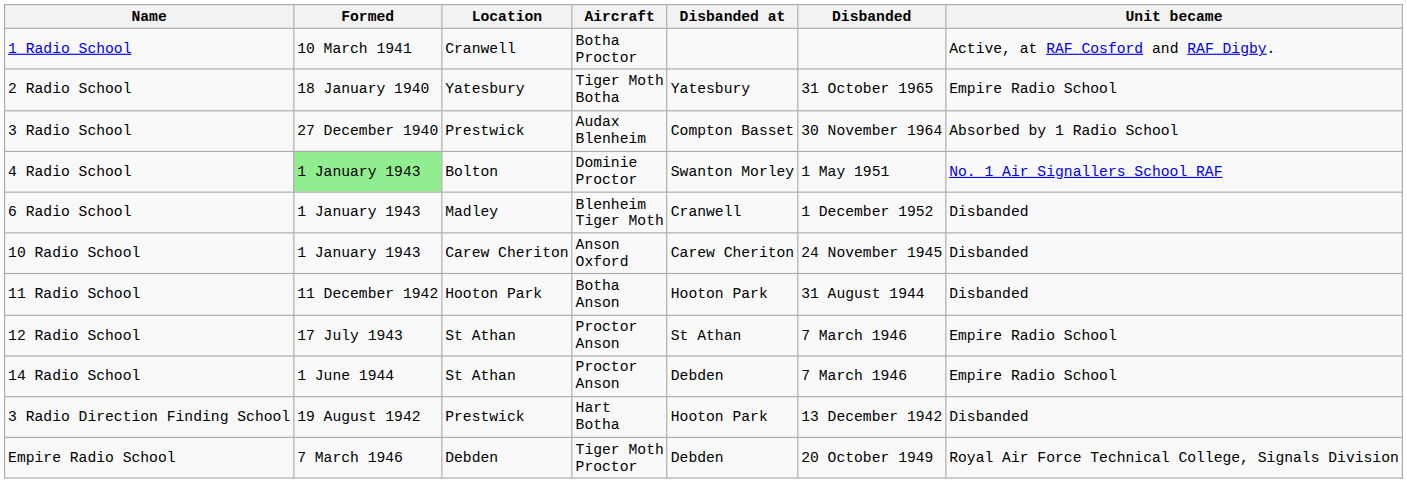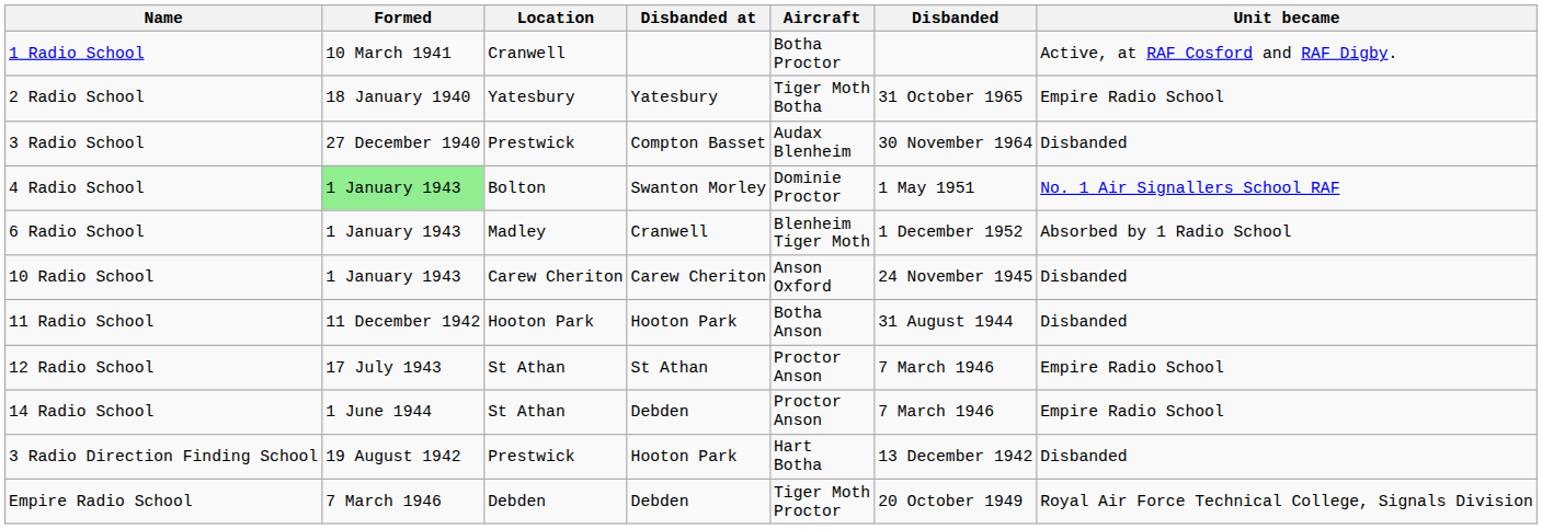 <table class="wikitable">
 <tr>
 <th>Name</th>
 <th>Formed</th>
 <th>Location</th>
+<th>Disbanded at</th>
 <th>Aircraft</th>
-<th>Disbanded at</th>
 <th>Disbanded</th>
 <th>Unit became</th>
 </tr>
 <tr>
 <td><a href='#'>1 Radio School</a></td>
 <td>10 March 1941</td>
 <td>Cranwell</td>
+<td></td>
 <td>Botha<br>Proctor</td>
-<td></td>
 <td></td>
 <td> Active, at <a href='#'>RAF Cosford</a> and <a href='#'>RAF Digby</a>.</td>
 </tr>
 <tr>
 <td>2 Radio School</td>
 <td>18 January 1940</td>
 <td>Yatesbury</td>
+<td>Yatesbury</td>
 <td>Tiger Moth<br>Botha</td>
-<td>Yatesbury</td>
 <td>31 October 1965</td>
 <td>Empire Radio School</td>
 </tr>
 <tr>
 <td>3 Radio School</td>
 <td>27 December 1940</td>
 <td>Prestwick</td>
+<td>Compton Basset</td>
 <td>Audax<br>Blenheim</td>
-<td>Compton Basset</td>
 <td>30 November 1964</td>
-<td>Absorbed by 1 Radio School</td>
+<td>Disbanded</td>
 </tr>
 <tr>
 <td>4 Radio School</td>
 <td style="background: lightgreen;">1 January 1943</td>
 <td>Bolton</td>
+<td>Swanton Morley</td>
 <td>Dominie<br>Proctor</td>
-<td>Swanton Morley</td>
 <td>1 May 1951</td>
 <td><a href='#'>No. 1 Air Signallers School RAF</a></td>
 </tr>
 <tr>
 <td>6 Radio School</td>
 <td>1 January 1943</td>
 <td>Madley</td>
+<td>Cranwell</td>
 <td>Blenheim<br>Tiger Moth</td>
-<td>Cranwell</td>
 <td>1 December 1952</td>
-<td>Disbanded</td>
+<td>Absorbed by 1 Radio School</td>
 </tr>
 <tr>
 <td>10 Radio School</td>
 <td>1 January 1943</td>
 <td>Carew Cheriton</td>
+<td>Carew Cheriton</td>
 <td>Anson<br>Oxford</td>
-<td>Carew Cheriton</td>
 <td>24 November 1945</td>
 <td>Disbanded</td>
 </tr>
 <tr>
 <td>11 Radio School</td>
 <td>11 December 1942</td>
 <td>Hooton Park</td>
+<td>Hooton Park</td>
 <td>Botha<br>Anson</td>
-<td>Hooton Park</td>
 <td>31 August 1944</td>
 <td>Disbanded</td>
 </tr>
 <tr>
 <td>12 Radio School</td>
 <td>17 July 1943</td>
 <td>St Athan</td>
+<td>St Athan</td>
 <td>Proctor<br>Anson</td>
-<td>St Athan</td>
 <td>7 March 1946</td>
 <td>Empire Radio School</td>
 </tr>
 <tr>
 <td>14 Radio School</td>
 <td>1 June 1944</td>
 <td>St Athan</td>
+<td>Debden</td>
 <td>Proctor<br>Anson</td>
-<td>Debden</td>
 <td>7 March 1946</td>
 <td>Empire Radio School</td>
 </tr>
 <tr>
 <td>3 Radio Direction Finding School</td>
 <td>19 August 1942</td>
 <td>Prestwick</td>
+<td>Hooton Park</td>
 <td>Hart<br>Botha</td>
-<td>Hooton Park</td>
 <td>13 December 1942</td>
 <td>Disbanded</td>
 </tr>
 <tr>
 <td>Empire Radio School</td>
 <td>7 March 1946</td>
 <td>Debden</td>
+<td>Debden</td>
 <td>Tiger Moth<br>Proctor</td>
-<td>Debden</td>
 <td>20 October 1949</td>
 <td>Royal Air Force Technical College, Signals Division</td>
 </tr>
 </table>
